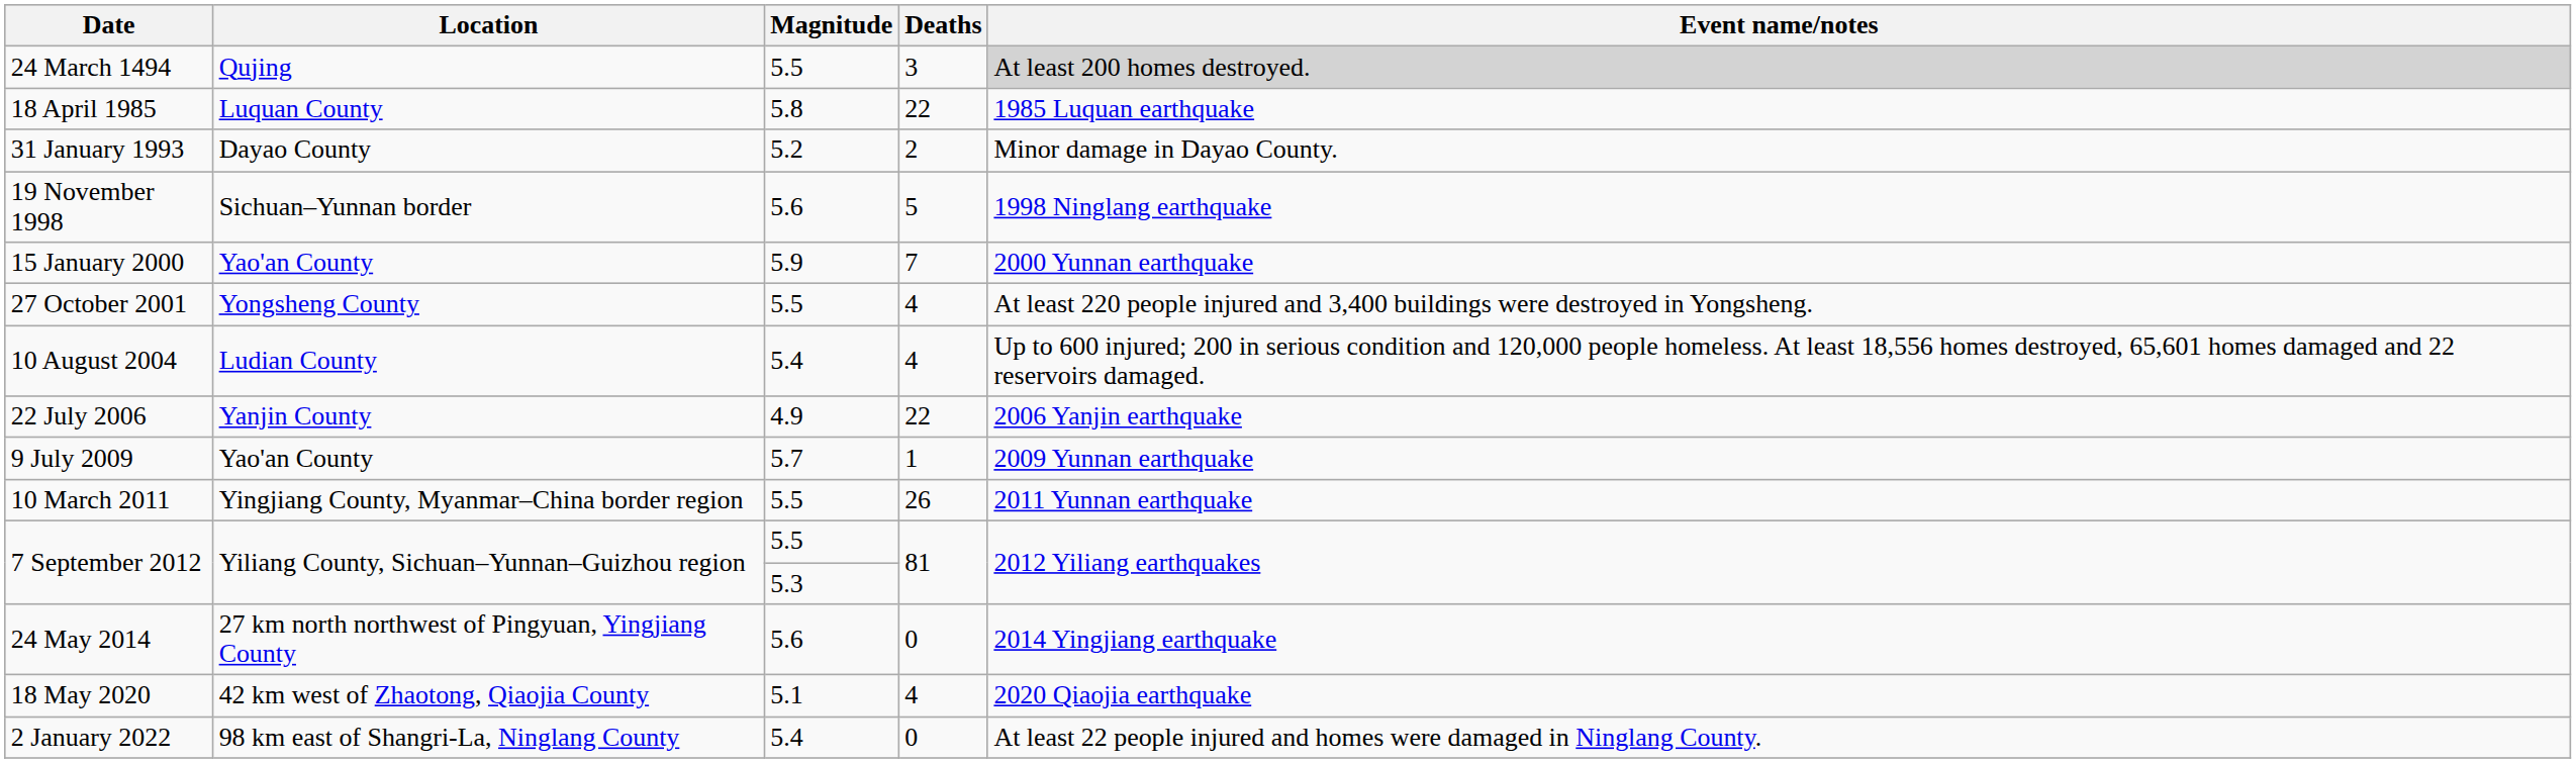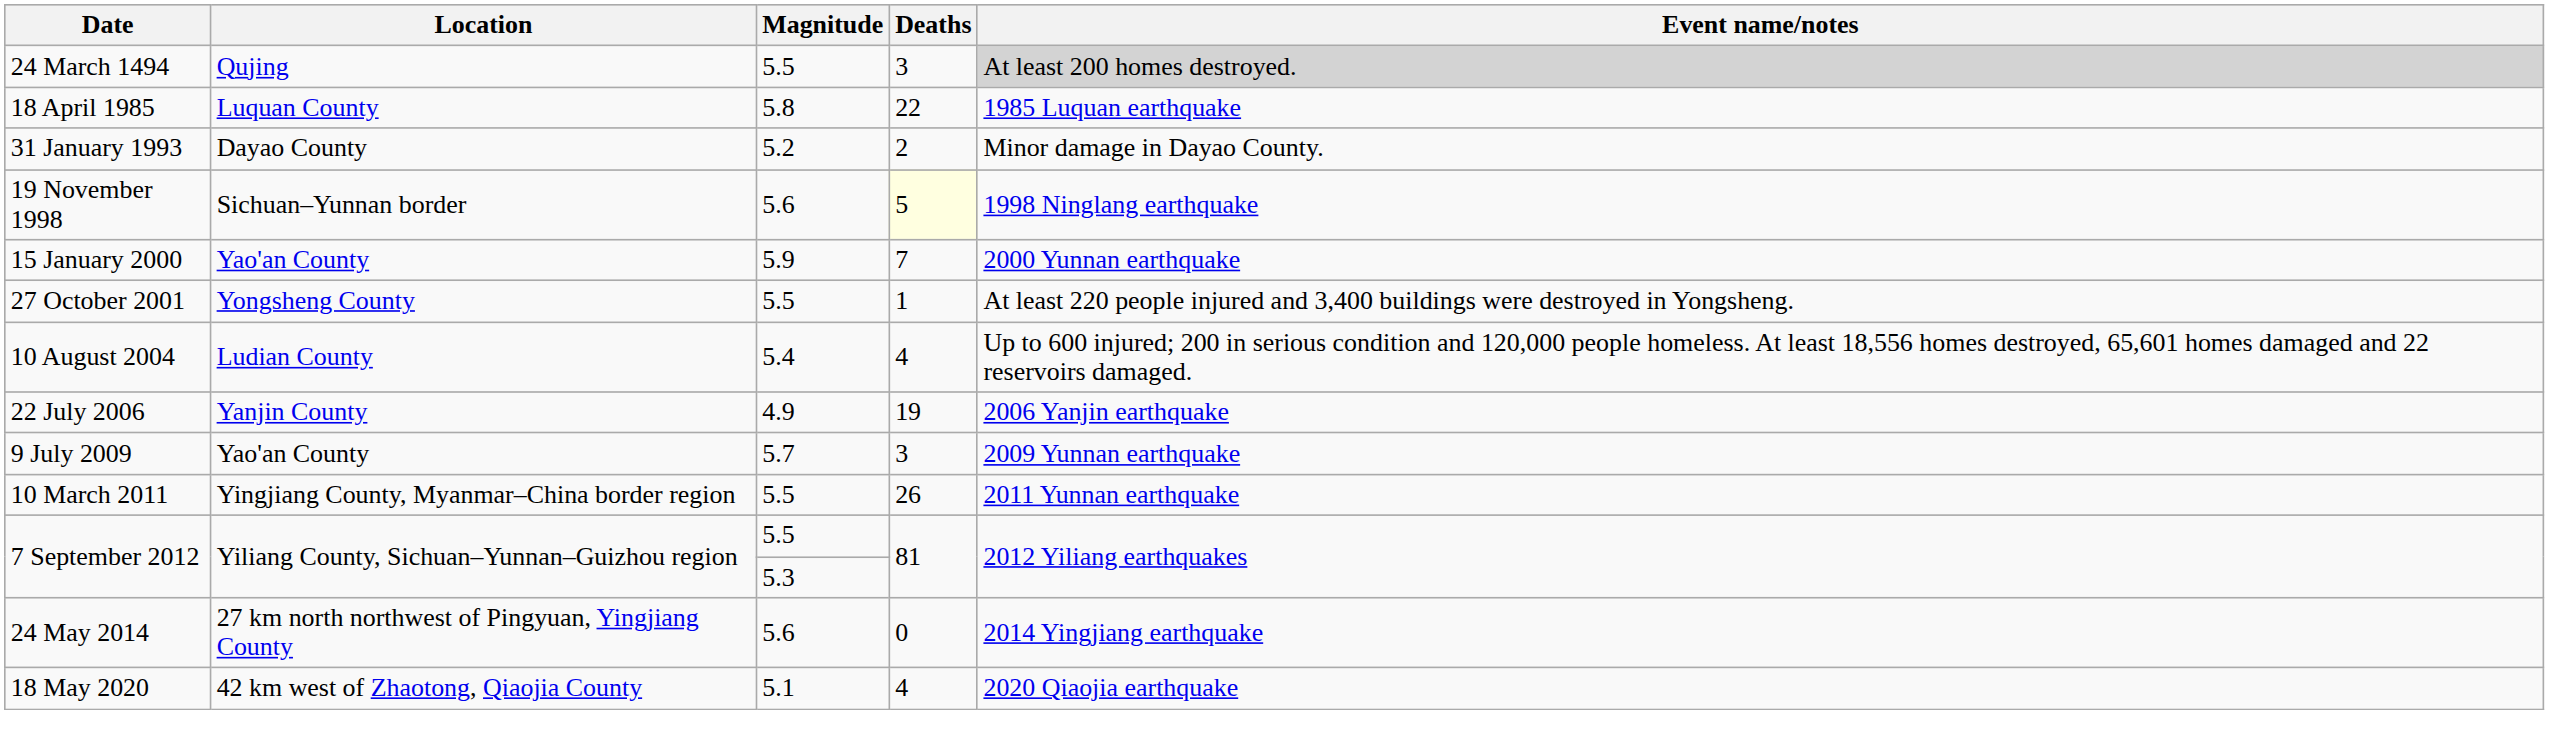 <table class="wikitable">
 <tr>
 <th>Date</th>
 <th>Location</th>
 <th>Magnitude</th>
 <th>Deaths</th>
 <th>Event name/notes</th>
 </tr>
 <tr>
 <td>24 March 1494</td>
 <td><a href='#'>Qujing</a></td>
 <td>5.5 </td>
 <td>3</td>
 <td style="background: lightgrey;">At least 200 homes destroyed.</td>
 </tr>
 <tr>
 <td>18 April 1985</td>
 <td><a href='#'>Luquan County</a></td>
 <td>5.8 </td>
 <td>22</td>
 <td><a href='#'>1985 Luquan earthquake</a></td>
 </tr>
 <tr>
 <td>31 January 1993</td>
 <td>Dayao County</td>
 <td>5.2 </td>
 <td>2</td>
 <td>Minor damage in Dayao County.</td>
 </tr>
 <tr>
 <td>19 November 1998</td>
 <td>Sichuan–Yunnan border</td>
 <td>5.6 </td>
-<td>5</td>
+<td style="background: lightyellow;">5</td>
 <td><a href='#'>1998 Ninglang earthquake</a></td>
 </tr>
 <tr>
 <td>15 January 2000</td>
 <td><a href='#'>Yao'an County</a></td>
 <td>5.9 </td>
 <td>7</td>
 <td><a href='#'>2000 Yunnan earthquake</a></td>
 </tr>
 <tr>
 <td>27 October 2001</td>
 <td><a href='#'>Yongsheng County</a></td>
 <td>5.5 </td>
-<td>4</td>
+<td>1</td>
 <td>At least 220 people injured and 3,400 buildings were destroyed in Yongsheng.</td>
 </tr>
 <tr>
 <td>10 August 2004</td>
 <td><a href='#'>Ludian County</a></td>
 <td>5.4 </td>
 <td>4</td>
 <td>Up to 600 injured; 200 in serious condition and 120,000 people homeless. At least 18,556 homes destroyed, 65,601 homes damaged and 22 reservoirs damaged.</td>
 </tr>
 <tr>
 <td>22 July 2006</td>
 <td><a href='#'>Yanjin County</a></td>
 <td>4.9 </td>
-<td>22</td>
+<td>19</td>
 <td><a href='#'>2006 Yanjin earthquake</a></td>
 </tr>
 <tr>
 <td>9 July 2009</td>
 <td>Yao'an County</td>
 <td>5.7 </td>
-<td>1</td>
+<td>3</td>
 <td><a href='#'>2009 Yunnan earthquake</a></td>
 </tr>
 <tr>
 <td>10 March 2011</td>
 <td>Yingjiang County, Myanmar–China border region</td>
 <td>5.5 </td>
 <td>26</td>
 <td><a href='#'>2011 Yunnan earthquake</a></td>
 </tr>
 <tr>
 <td rowspan="2">7 September 2012</td>
 <td rowspan="2">Yiliang County, Sichuan–Yunnan–Guizhou region</td>
 <td>5.5 </td>
 <td rowspan="2">81</td>
 <td rowspan="2"><a href='#'>2012 Yiliang earthquakes</a></td>
 </tr>
 <tr>
 <td>5.3 </td>
 </tr>
 <tr>
 <td>24 May 2014</td>
 <td>27 km north northwest of Pingyuan, <a href='#'>Yingjiang County</a></td>
 <td>5.6 </td>
 <td>0</td>
 <td><a href='#'>2014 Yingjiang earthquake</a></td>
 </tr>
 <tr>
 <td>18 May 2020</td>
 <td>42 km west of <a href='#'>Zhaotong</a>, <a href='#'>Qiaojia County</a></td>
 <td>5.1 </td>
 <td>4</td>
 <td><a href='#'>2020 Qiaojia earthquake</a></td>
 </tr>
-<tr>
-<td>2 January 2022</td>
-<td>98 km east of Shangri-La, <a href='#'>Ninglang County</a></td>
-<td>5.4 </td>
-<td>0</td>
-<td>At least 22 people injured and homes were damaged in <a href='#'>Ninglang County</a>.</td>
-</tr>
 </table>
